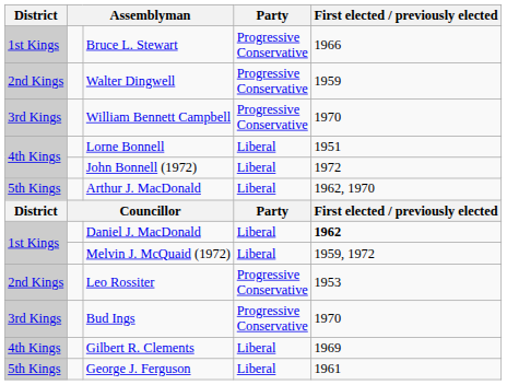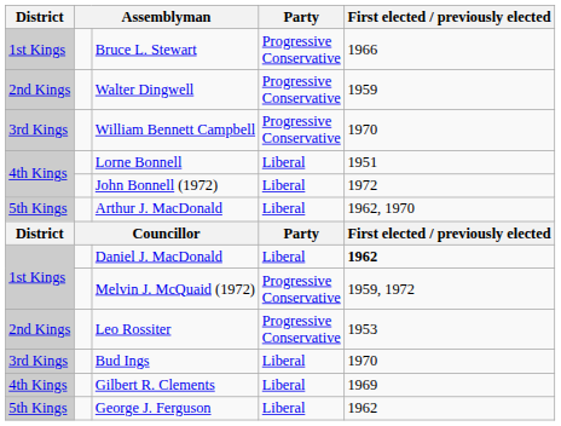 <table class="wikitable sortable">
 <tr>
 <th>District</th>
 <th colspan="2">Assemblyman</th>
 <th>Party</th>
 <th>First elected / previously elected</th>
 </tr>
 <tr>
 <td bgcolor="CCCCCC"><a href='#'>1st Kings</a></td>
 <td>   </td>
 <td><a href='#'>Bruce L. Stewart</a></td>
 <td><a href='#'>Progressive <br> Conservative</a></td>
 <td>1966</td>
 </tr>
 <tr>
 <td bgcolor="CCCCCC"><a href='#'>2nd Kings</a></td>
 <td>   </td>
 <td><a href='#'>Walter Dingwell</a></td>
 <td><a href='#'>Progressive <br> Conservative</a></td>
 <td>1959</td>
 </tr>
 <tr>
 <td bgcolor="CCCCCC"><a href='#'>3rd Kings</a></td>
 <td>   </td>
 <td><a href='#'>William Bennett Campbell</a></td>
 <td><a href='#'>Progressive <br> Conservative</a></td>
 <td>1970</td>
 </tr>
 <tr>
 <td rowspan=2 bgcolor="CCCCCC"><a href='#'>4th Kings</a></td>
 <td>   </td>
 <td><a href='#'>Lorne Bonnell</a></td>
 <td><a href='#'>Liberal</a></td>
 <td>1951</td>
 </tr>
 <tr>
 <td> </td>
 <td><a href='#'>John Bonnell</a> (1972)</td>
 <td><a href='#'>Liberal</a></td>
 <td>1972</td>
 </tr>
 <tr>
 <td bgcolor="CCCCCC"><a href='#'>5th Kings</a></td>
 <td>   </td>
 <td><a href='#'>Arthur J. MacDonald</a></td>
 <td><a href='#'>Liberal</a></td>
 <td>1962, 1970</td>
 </tr>
 <tr>
 <th>District</th>
 <th colspan="2">Councillor</th>
 <th>Party</th>
 <th>First elected / previously elected</th>
 </tr>
 <tr>
 <td rowspan=2 bgcolor="CCCCCC"><a href='#'>1st Kings</a></td>
 <td>   </td>
 <td><a href='#'>Daniel J. MacDonald</a></td>
 <td><a href='#'>Liberal</a></td>
 <td><strong>1962</strong></td>
 </tr>
 <tr>
 <td> </td>
 <td><a href='#'>Melvin J. McQuaid</a> (1972)</td>
-<td><a href='#'>Liberal</a></td>
+<td><a href='#'>Progressive <br> Conservative</a></td>
 <td>1959, 1972</td>
 </tr>
 <tr>
 <td bgcolor="CCCCCC"><a href='#'>2nd Kings</a></td>
 <td>   </td>
 <td><a href='#'>Leo Rossiter</a></td>
 <td><a href='#'>Progressive <br> Conservative</a></td>
 <td>1953</td>
 </tr>
 <tr>
 <td bgcolor="CCCCCC"><a href='#'>3rd Kings</a></td>
 <td>   </td>
 <td><a href='#'>Bud Ings</a></td>
-<td><a href='#'>Progressive <br> Conservative</a></td>
+<td><a href='#'>Liberal</a></td>
 <td>1970</td>
 </tr>
 <tr>
 <td bgcolor="CCCCCC"><a href='#'>4th Kings</a></td>
 <td>   </td>
 <td><a href='#'>Gilbert R. Clements</a></td>
 <td><a href='#'>Liberal</a></td>
 <td>1969</td>
 </tr>
 <tr>
 <td bgcolor="CCCCCC"><a href='#'>5th Kings</a></td>
 <td>   </td>
 <td><a href='#'>George J. Ferguson</a></td>
 <td><a href='#'>Liberal</a></td>
-<td>1961</td>
+<td>1962</td>
 </tr>
 </table>
